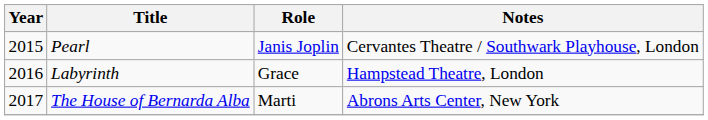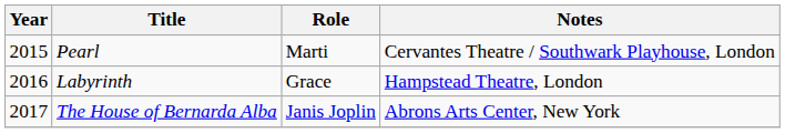 <table class="wikitable sortable">
 <tr>
 <th>Year</th>
 <th>Title</th>
 <th>Role</th>
 <th class="unsortable">Notes</th>
 </tr>
 <tr>
 <td>2015</td>
 <td><em>Pearl</em></td>
-<td><a href='#'>Janis Joplin</a></td>
+<td>Marti</td>
 <td>Cervantes Theatre / <a href='#'>Southwark Playhouse</a>, London</td>
 </tr>
 <tr>
 <td>2016</td>
 <td><em>Labyrinth</em></td>
 <td>Grace</td>
 <td><a href='#'>Hampstead Theatre</a>, London</td>
 </tr>
 <tr>
 <td>2017</td>
 <td><em><a href='#'>The House of Bernarda Alba</a></em></td>
-<td>Marti</td>
+<td><a href='#'>Janis Joplin</a></td>
 <td><a href='#'>Abrons Arts Center</a>, New York</td>
 </tr>
 <tr>
 </tr>
 </table>
